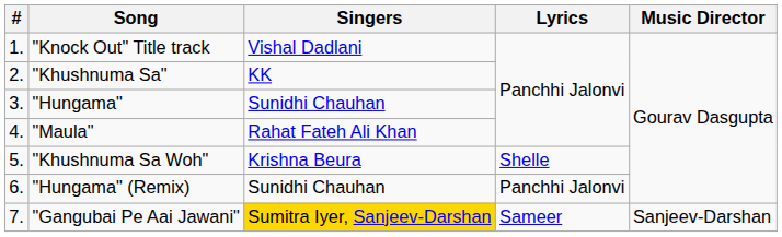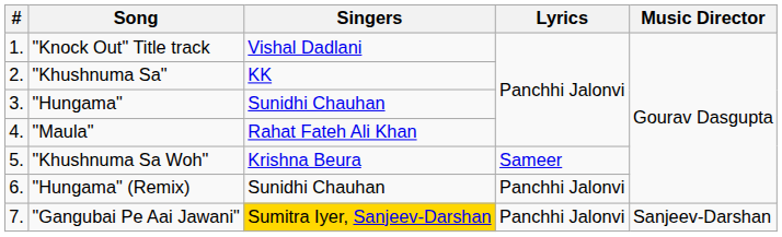 <table class="wikitable">
 <tr>
 <th>#</th>
 <th>Song</th>
 <th>Singers</th>
 <th>Lyrics</th>
 <th>Music Director</th>
 </tr>
 <tr>
 <td>1.</td>
 <td>"Knock Out" Title track</td>
 <td><a href='#'>Vishal Dadlani</a></td>
 <td rowspan="4">Panchhi Jalonvi</td>
 <td rowspan="6">Gourav Dasgupta</td>
 </tr>
 <tr>
 <td>2.</td>
 <td>"Khushnuma Sa"</td>
 <td><a href='#'>KK</a></td>
 </tr>
 <tr>
 <td>3.</td>
 <td>"Hungama"</td>
 <td><a href='#'>Sunidhi Chauhan</a></td>
 </tr>
 <tr>
 <td>4.</td>
 <td>"Maula"</td>
 <td><a href='#'>Rahat Fateh Ali Khan</a></td>
 </tr>
 <tr>
 <td>5.</td>
 <td>"Khushnuma Sa Woh"</td>
 <td><a href='#'>Krishna Beura</a></td>
-<td><a href='#'>Shelle</a></td>
+<td><a href='#'>Sameer</a></td>
 </tr>
 <tr>
 <td>6.</td>
 <td>"Hungama" (Remix)</td>
 <td>Sunidhi Chauhan</td>
 <td>Panchhi Jalonvi</td>
 </tr>
 <tr>
 <td>7.</td>
 <td>"Gangubai Pe Aai Jawani"</td>
 <td style="background: gold;">Sumitra Iyer, <a href='#'>Sanjeev-Darshan</a></td>
-<td><a href='#'>Sameer</a></td>
+<td>Panchhi Jalonvi</td>
 <td>Sanjeev-Darshan</td>
 </tr>
 </table>
